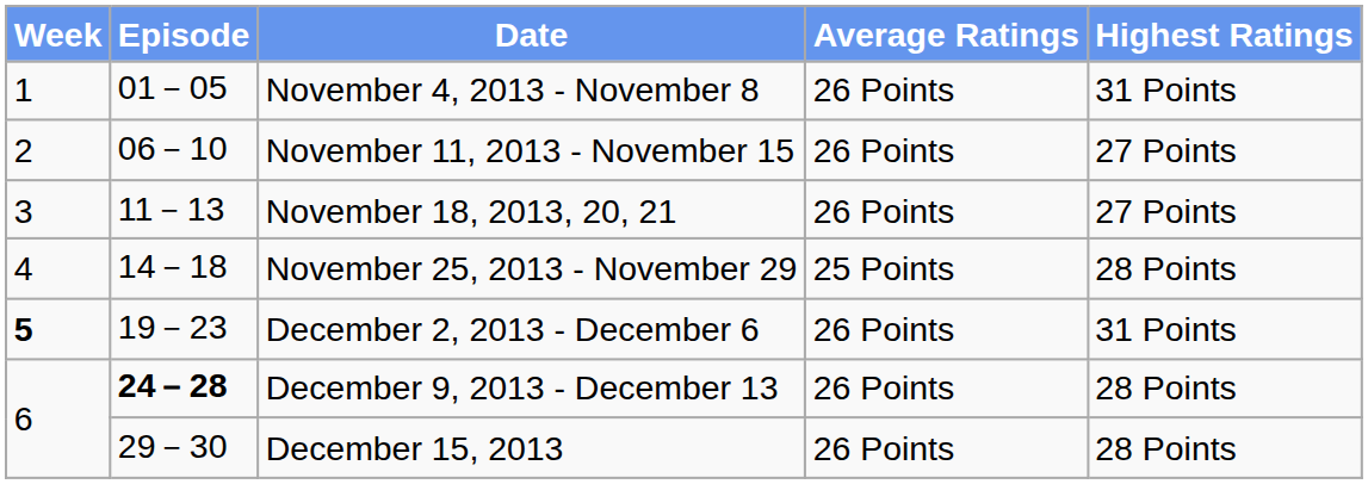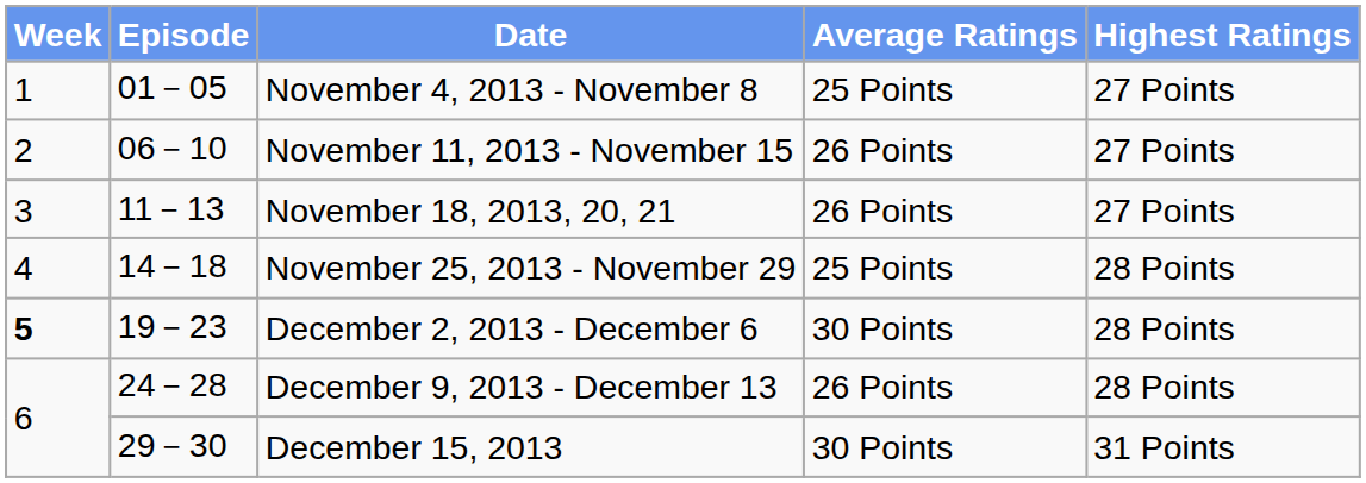 <table class="wikitable" style="font-size:14px;">
 <tr style="background:cornflowerblue; color:white" align="center">
 <td><strong>Week</strong></td>
 <td><strong>Episode</strong></td>
 <td><strong>Date</strong></td>
 <td><strong>Average Ratings</strong></td>
 <td><strong>Highest Ratings</strong></td>
 </tr>
 <tr>
 <td>1</td>
 <td>01－05</td>
 <td>November 4, 2013 - November 8</td>
-<td>26 Points</td>
-<td>31 Points<br></td>
+<td>25 Points</td>
+<td>27 Points<br></td>
 </tr>
 <tr>
 <td>2</td>
 <td>06－10</td>
 <td>November 11, 2013 - November 15</td>
 <td>26 Points</td>
 <td>27 Points<br></td>
 </tr>
 <tr>
 <td>3</td>
 <td>11－13</td>
 <td>November 18, 2013, 20, 21</td>
 <td>26 Points</td>
 <td>27 Points<br></td>
 </tr>
 <tr>
 <td>4</td>
 <td>14－18</td>
 <td>November 25, 2013 - November 29</td>
 <td>25 Points</td>
 <td>28 Points<br></td>
 </tr>
 <tr>
 <td><strong>5</strong></td>
 <td>19－23</td>
 <td>December 2, 2013 - December 6</td>
-<td>26 Points</td>
-<td>31 Points<br></td>
+<td>30 Points</td>
+<td>28 Points</td>
 </tr>
 <tr>
 <td rowspan="2">6</td>
-<td><strong>24－28</strong></td>
+<td>24－28</td>
 <td>December 9, 2013 - December 13</td>
 <td>26 Points</td>
 <td>28 Points</td>
 </tr>
 <tr>
 <td>29－30</td>
 <td>December 15, 2013</td>
-<td>26 Points</td>
-<td>28 Points<br></td>
+<td>30 Points</td>
+<td>31 Points<br></td>
 </tr>
 </table>
